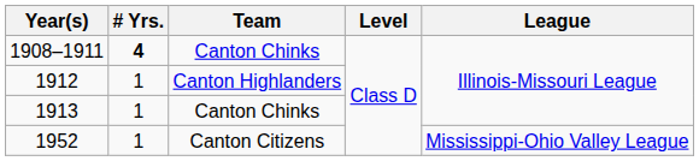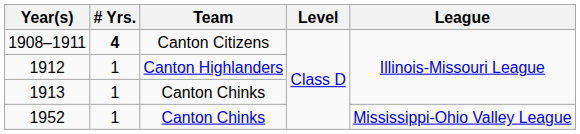 <table class="wikitable" style="text-align:center; font-size: 95%;">
 <tr>
 <th>Year(s)</th>
 <th># Yrs.</th>
 <th>Team</th>
 <th>Level</th>
 <th>League</th>
 </tr>
 <tr>
 <td>1908–1911</td>
 <td><strong>4</strong></td>
-<td><a href='#'>Canton Chinks</a></td>
+<td>Canton Citizens</td>
 <td rowspan=4><a href='#'>Class D</a></td>
 <td rowspan=3><a href='#'>Illinois-Missouri League</a></td>
 </tr>
 <tr>
 <td>1912</td>
 <td>1</td>
 <td><a href='#'>Canton Highlanders</a></td>
 </tr>
 <tr>
 <td>1913</td>
 <td>1</td>
 <td>Canton Chinks</td>
 </tr>
 <tr>
 <td>1952</td>
 <td>1</td>
-<td>Canton Citizens</td>
+<td><a href='#'>Canton Chinks</a></td>
 <td><a href='#'>Mississippi-Ohio Valley League</a></td>
 </tr>
 </table>
